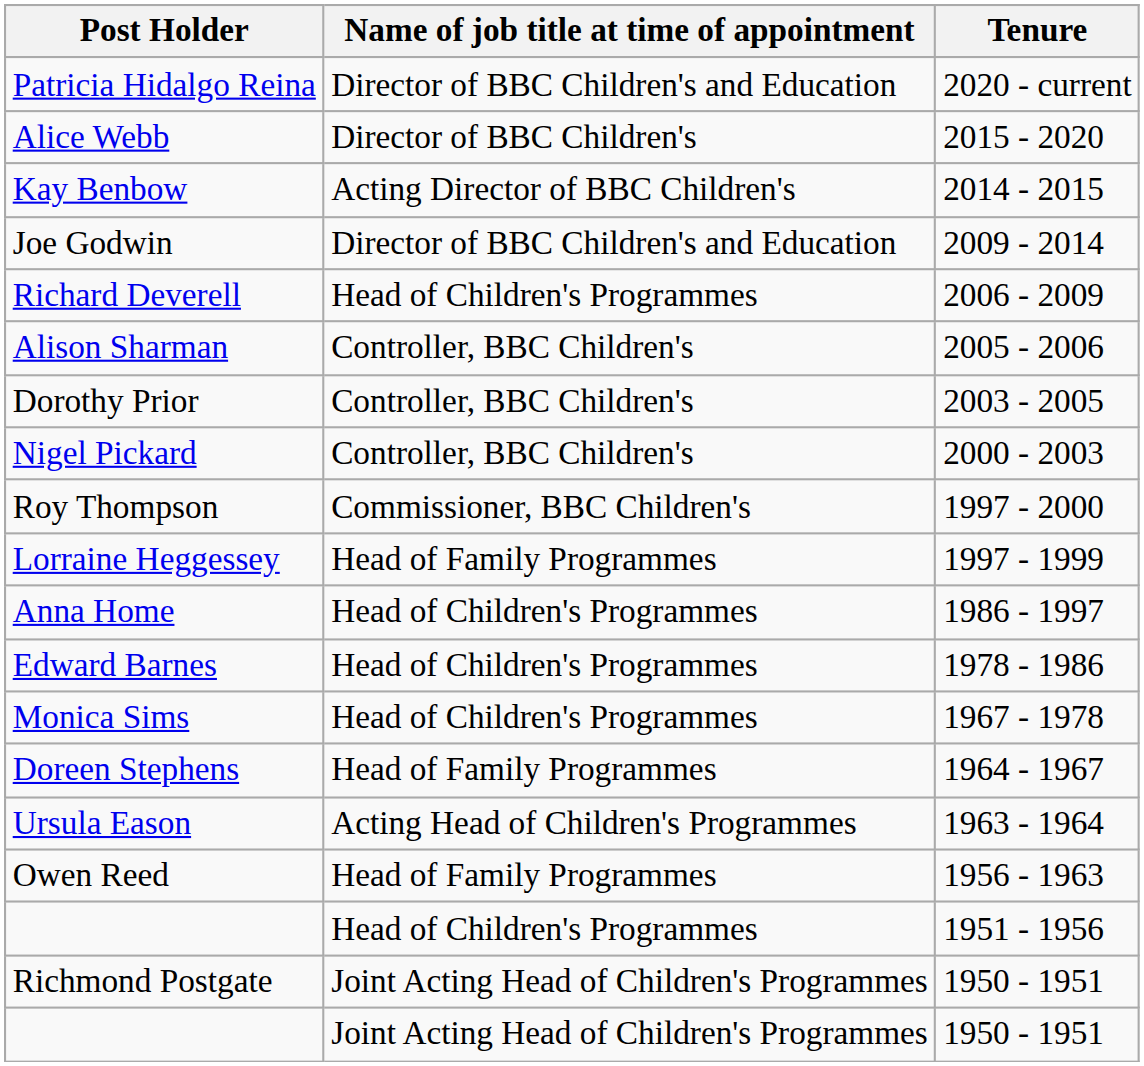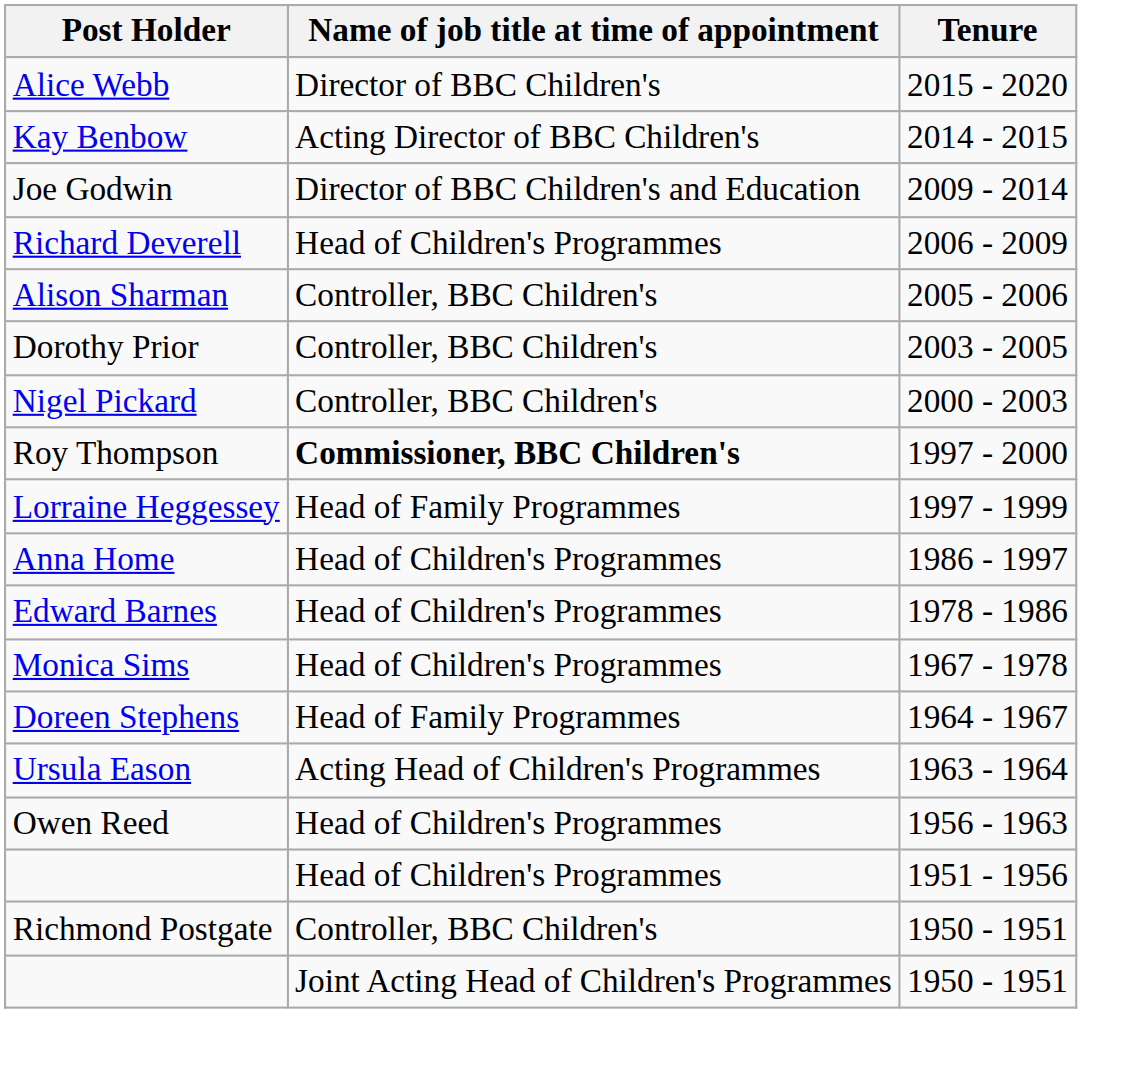 <table class="wikitable sortable">
 <tr>
 <th>Post Holder</th>
 <th>Name of job title at time of appointment</th>
 <th>Tenure</th>
-</tr>
-<tr>
-<td><a href='#'>Patricia Hidalgo Reina</a></td>
-<td>Director of BBC Children's and Education</td>
-<td>2020 - current</td>
 </tr>
 <tr>
 <td><a href='#'>Alice Webb</a></td>
 <td>Director of BBC Children's</td>
 <td>2015 - 2020</td>
 </tr>
 <tr>
 <td><a href='#'>Kay Benbow</a></td>
 <td>Acting Director of BBC Children's</td>
 <td>2014 - 2015</td>
 </tr>
 <tr>
 <td>Joe Godwin</td>
 <td>Director of BBC Children's and Education</td>
 <td>2009 - 2014</td>
 </tr>
 <tr>
 <td><a href='#'>Richard Deverell</a></td>
 <td>Head of Children's Programmes</td>
 <td>2006 - 2009</td>
 </tr>
 <tr>
 <td><a href='#'>Alison Sharman</a></td>
 <td>Controller, BBC Children's</td>
 <td>2005 - 2006</td>
 </tr>
 <tr>
 <td>Dorothy Prior</td>
 <td>Controller, BBC Children's</td>
 <td>2003 - 2005</td>
 </tr>
 <tr>
 <td><a href='#'>Nigel Pickard</a></td>
 <td>Controller, BBC Children's</td>
 <td>2000 - 2003</td>
 </tr>
 <tr>
 <td>Roy Thompson</td>
-<td>Commissioner, BBC Children's</td>
+<td><strong>Commissioner, BBC Children's</strong></td>
 <td>1997 - 2000</td>
 </tr>
 <tr>
 <td><a href='#'>Lorraine Heggessey</a></td>
 <td>Head of Family Programmes</td>
 <td>1997 - 1999</td>
 </tr>
 <tr>
 <td><a href='#'>Anna Home</a></td>
 <td>Head of Children's Programmes</td>
 <td>1986 - 1997</td>
 </tr>
 <tr>
 <td><a href='#'>Edward Barnes</a></td>
 <td>Head of Children's Programmes</td>
 <td>1978 - 1986</td>
 </tr>
 <tr>
 <td><a href='#'>Monica Sims</a></td>
 <td>Head of Children's Programmes</td>
 <td>1967 - 1978</td>
 </tr>
 <tr>
 <td><a href='#'>Doreen Stephens</a></td>
 <td>Head of Family Programmes</td>
 <td>1964 - 1967</td>
 </tr>
 <tr>
 <td><a href='#'>Ursula Eason</a></td>
 <td>Acting Head of Children's Programmes</td>
 <td>1963 - 1964</td>
 </tr>
 <tr>
 <td>Owen Reed</td>
-<td>Head of Family Programmes</td>
+<td>Head of Children's Programmes</td>
 <td>1956 - 1963</td>
 </tr>
 <tr>
 <td></td>
 <td>Head of Children's Programmes</td>
 <td>1951 - 1956</td>
 </tr>
 <tr>
 <td>Richmond Postgate</td>
-<td>Joint Acting Head of Children's Programmes</td>
+<td>Controller, BBC Children's</td>
 <td>1950 - 1951</td>
 </tr>
 <tr>
 <td></td>
 <td>Joint Acting Head of Children's Programmes</td>
 <td>1950 - 1951</td>
 </tr>
 </table>
